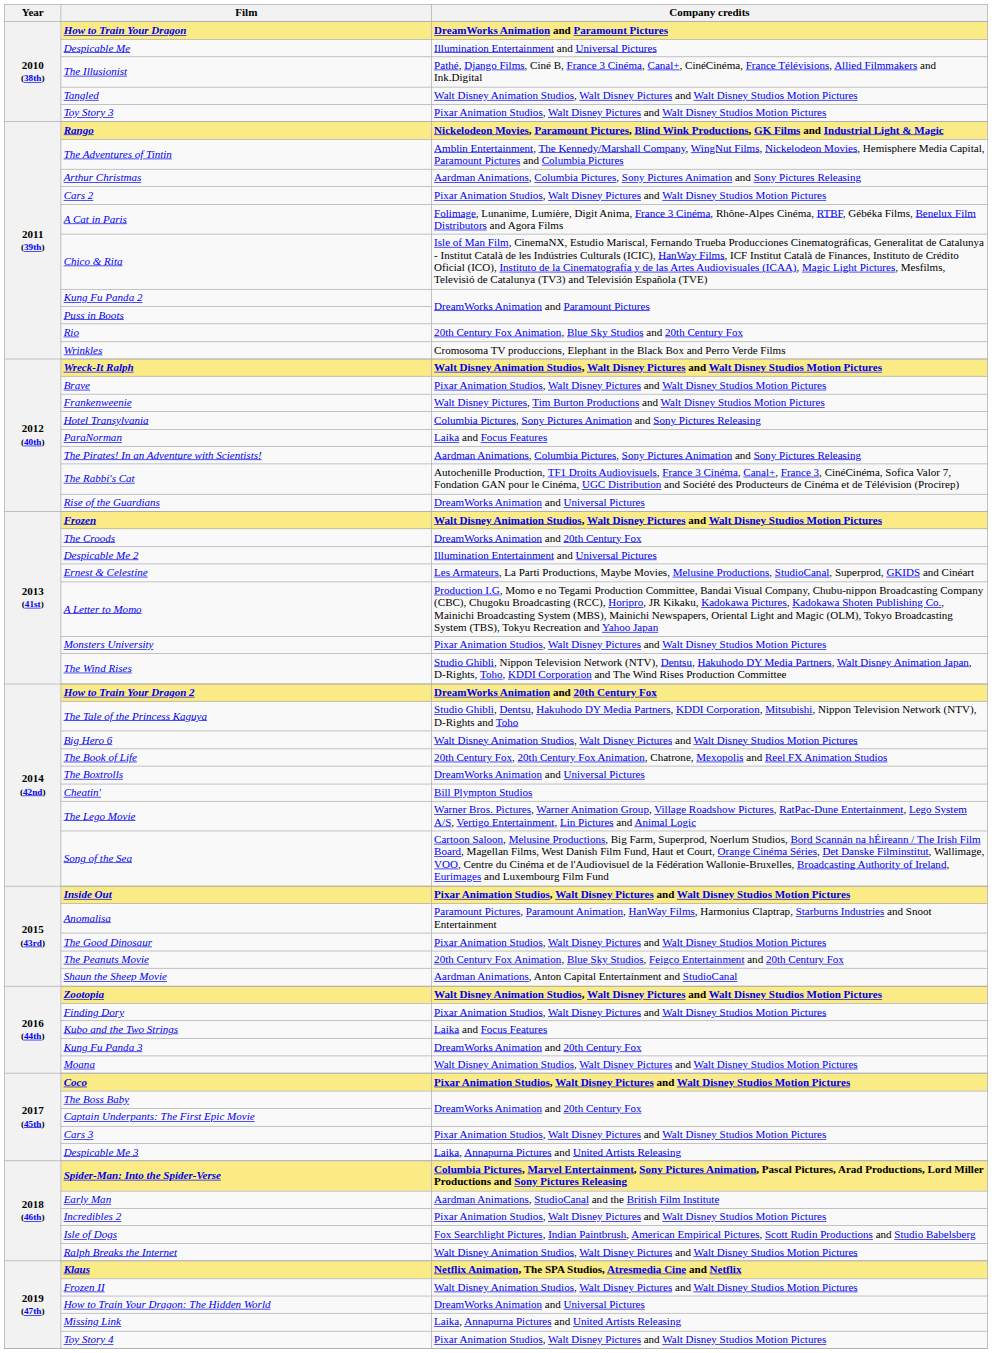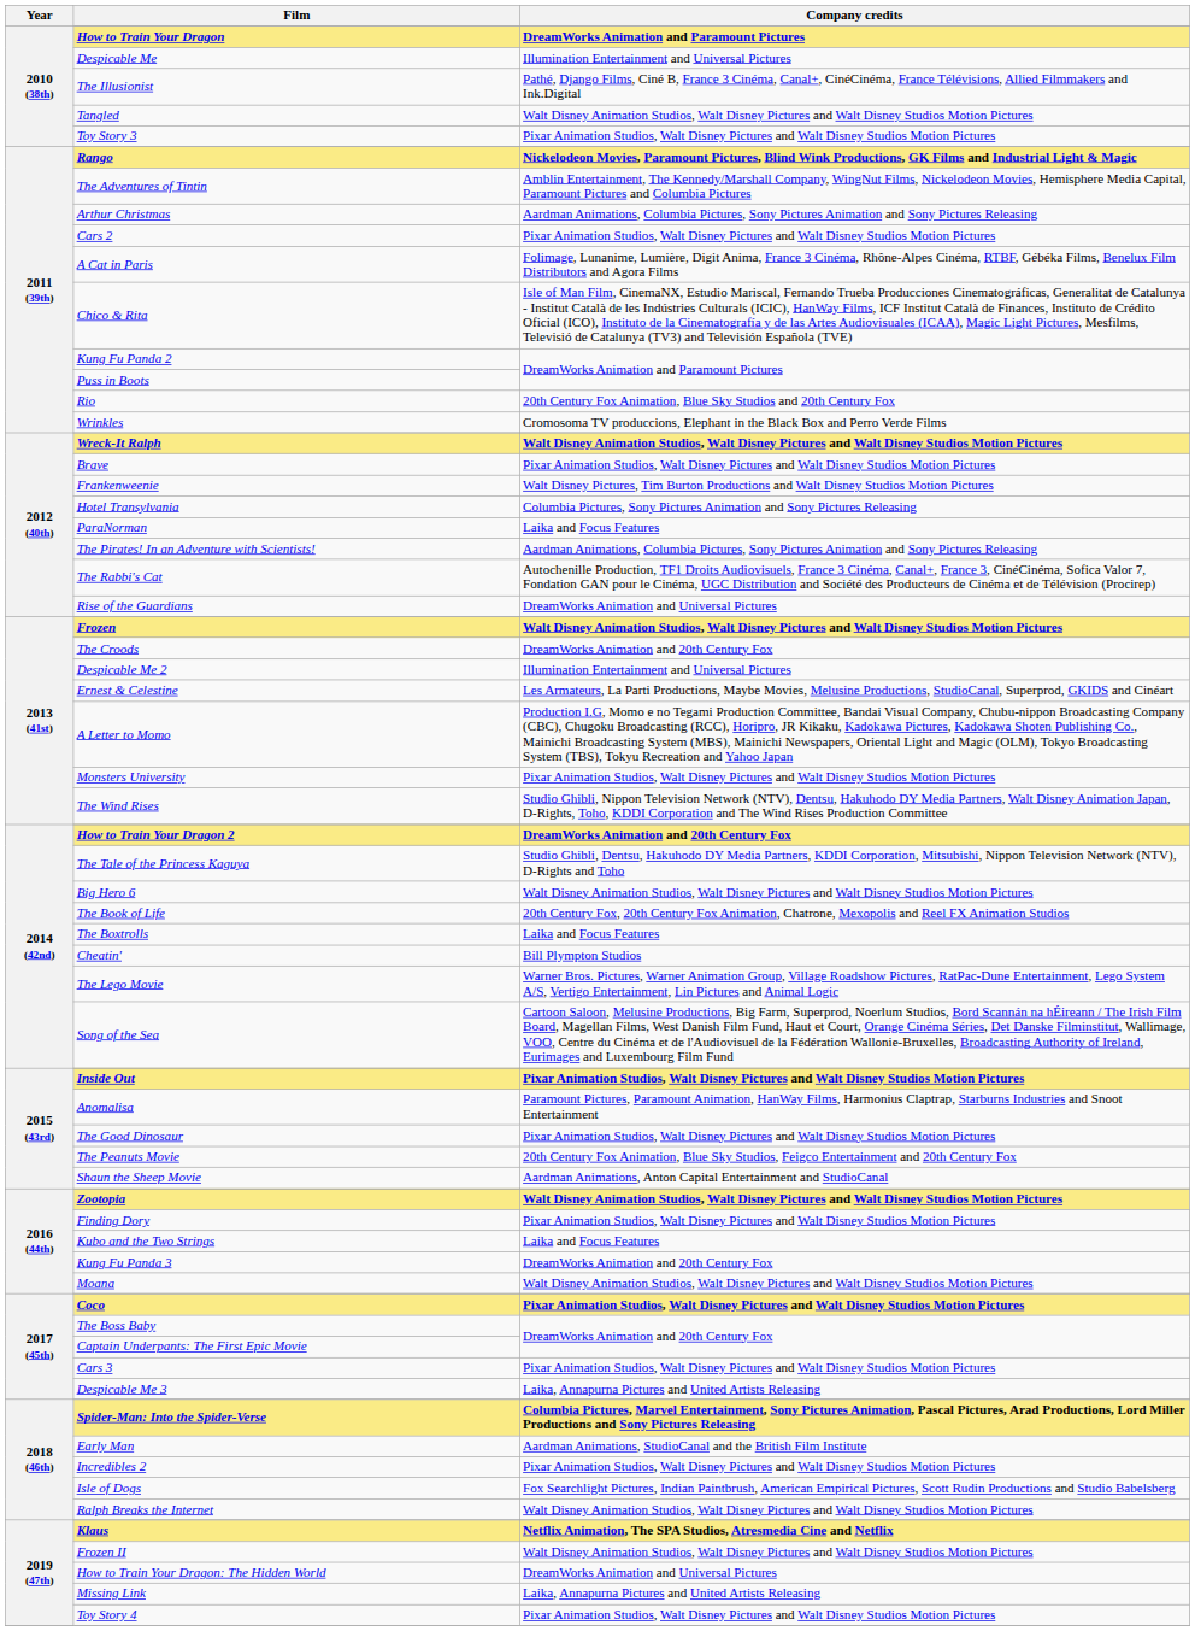 <table class="wikitable" style="width:90%">
 <tr>
 <th style="width:3%;">Year</th>
 <th style="width:20%;">Film</th>
 <th style="width:30%;">Company credits</th>
 </tr>
 <tr>
 <th rowspan="6" style="text-align:center;">2010 <br><small>(<a href='#'>38th</a>)</small><br></th>
 </tr>
 <tr>
 <td style="background:#FAEB86;"><strong><em><a href='#'>How to Train Your Dragon</a></em></strong></td>
 <td style="background:#FAEB86;"><strong><a href='#'>DreamWorks Animation</a> and <a href='#'>Paramount Pictures</a></strong></td>
 </tr>
 <tr>
 <td><em><a href='#'>Despicable Me</a></em></td>
 <td><a href='#'>Illumination Entertainment</a> and <a href='#'>Universal Pictures</a></td>
 </tr>
 <tr>
 <td><em><a href='#'>The Illusionist</a></em></td>
 <td><a href='#'>Pathé</a>, <a href='#'>Django Films</a>, Ciné B, <a href='#'>France 3 Cinéma</a>, <a href='#'>Canal+</a>, CinéCinéma, <a href='#'>France Télévisions</a>, <a href='#'>Allied Filmmakers</a> and Ink.Digital</td>
 </tr>
 <tr>
 <td><em><a href='#'>Tangled</a></em></td>
 <td><a href='#'>Walt Disney Animation Studios</a>, <a href='#'>Walt Disney Pictures</a> and <a href='#'>Walt Disney Studios Motion Pictures</a></td>
 </tr>
 <tr>
 <td><em><a href='#'>Toy Story 3</a></em></td>
 <td><a href='#'>Pixar Animation Studios</a>, <a href='#'>Walt Disney Pictures</a> and <a href='#'>Walt Disney Studios Motion Pictures</a></td>
 </tr>
 <tr>
 <th rowspan="11" style="text-align:center;">2011 <br><small>(<a href='#'>39th</a>)</small><br></th>
 </tr>
 <tr>
 <td style="background:#FAEB86;"><strong><em><a href='#'>Rango</a></em></strong></td>
 <td style="background:#FAEB86;"><strong><a href='#'>Nickelodeon Movies</a>, <a href='#'>Paramount Pictures</a>, <a href='#'>Blind Wink Productions</a>, <a href='#'>GK Films</a> and <a href='#'>Industrial Light & Magic</a></strong></td>
 </tr>
 <tr>
 <td><em><a href='#'>The Adventures of Tintin</a></em></td>
 <td><a href='#'>Amblin Entertainment</a>, <a href='#'>The Kennedy/Marshall Company</a>, <a href='#'>WingNut Films</a>, <a href='#'>Nickelodeon Movies</a>, Hemisphere Media Capital, <a href='#'>Paramount Pictures</a> and <a href='#'>Columbia Pictures</a></td>
 </tr>
 <tr>
 <td><em><a href='#'>Arthur Christmas</a></em></td>
 <td><a href='#'>Aardman Animations</a>, <a href='#'>Columbia Pictures</a>, <a href='#'>Sony Pictures Animation</a> and <a href='#'>Sony Pictures Releasing</a></td>
 </tr>
 <tr>
 <td><em><a href='#'>Cars 2</a></em></td>
 <td><a href='#'>Pixar Animation Studios</a>, <a href='#'>Walt Disney Pictures</a> and <a href='#'>Walt Disney Studios Motion Pictures</a></td>
 </tr>
 <tr>
 <td><em><a href='#'>A Cat in Paris</a></em></td>
 <td><a href='#'>Folimage</a>, Lunanime, Lumière, Digit Anima, <a href='#'>France 3 Cinéma</a>, Rhône-Alpes Cinéma, <a href='#'>RTBF</a>, Gébéka Films, <a href='#'>Benelux Film Distributors</a> and Agora Films</td>
 </tr>
 <tr>
 <td><em><a href='#'>Chico & Rita</a></em></td>
 <td><a href='#'>Isle of Man Film</a>, CinemaNX, Estudio Mariscal, Fernando Trueba Producciones Cinematográficas, Generalitat de Catalunya - Institut Català de les Indústries Culturals (ICIC), <a href='#'>HanWay Films</a>, ICF Institut Català de Finances, Instituto de Crédito Oficial (ICO), <a href='#'>Instituto de la Cinematografía y de las Artes Audiovisuales (ICAA)</a>, <a href='#'>Magic Light Pictures</a>, Mesfilms, Televisió de Catalunya (TV3) and Televisión Española (TVE)</td>
 </tr>
 <tr>
 <td><em><a href='#'>Kung Fu Panda 2</a></em></td>
 <td rowspan="2"><a href='#'>DreamWorks Animation</a> and <a href='#'>Paramount Pictures</a></td>
 </tr>
 <tr>
 <td><em><a href='#'>Puss in Boots</a></em></td>
 </tr>
 <tr>
 <td><em><a href='#'>Rio</a></em></td>
 <td><a href='#'>20th Century Fox Animation</a>, <a href='#'>Blue Sky Studios</a> and <a href='#'>20th Century Fox</a></td>
 </tr>
 <tr>
 <td><em><a href='#'>Wrinkles</a></em></td>
 <td>Cromosoma TV produccions, Elephant in the Black Box and Perro Verde Films</td>
 </tr>
 <tr>
 <th rowspan="9" style="text-align:center;">2012 <br><small>(<a href='#'>40th</a>)</small><br></th>
 </tr>
 <tr>
 <td style="background:#FAEB86;"><strong><em><a href='#'>Wreck-It Ralph</a></em></strong></td>
 <td style="background:#FAEB86;"><strong><a href='#'>Walt Disney Animation Studios</a>, <a href='#'>Walt Disney Pictures</a> and <a href='#'>Walt Disney Studios Motion Pictures</a></strong></td>
 </tr>
 <tr>
 <td><em><a href='#'>Brave</a></em></td>
 <td><a href='#'>Pixar Animation Studios</a>, <a href='#'>Walt Disney Pictures</a> and <a href='#'>Walt Disney Studios Motion Pictures</a></td>
 </tr>
 <tr>
 <td><em><a href='#'>Frankenweenie</a></em></td>
 <td><a href='#'>Walt Disney Pictures</a>, <a href='#'>Tim Burton Productions</a> and <a href='#'>Walt Disney Studios Motion Pictures</a></td>
 </tr>
 <tr>
 <td><em><a href='#'>Hotel Transylvania</a></em></td>
 <td><a href='#'>Columbia Pictures</a>, <a href='#'>Sony Pictures Animation</a> and <a href='#'>Sony Pictures Releasing</a></td>
 </tr>
 <tr>
 <td><em><a href='#'>ParaNorman</a></em></td>
 <td><a href='#'>Laika</a> and <a href='#'>Focus Features</a></td>
 </tr>
 <tr>
 <td><em><a href='#'>The Pirates! In an Adventure with Scientists!</a></em></td>
 <td><a href='#'>Aardman Animations</a>, <a href='#'>Columbia Pictures</a>, <a href='#'>Sony Pictures Animation</a> and <a href='#'>Sony Pictures Releasing</a></td>
 </tr>
 <tr>
 <td><em><a href='#'>The Rabbi's Cat</a></em></td>
 <td>Autochenille Production, <a href='#'>TF1 Droits Audiovisuels</a>, <a href='#'>France 3 Cinéma</a>, <a href='#'>Canal+</a>, <a href='#'>France 3</a>, CinéCinéma, Sofica Valor 7, Fondation GAN pour le Cinéma, <a href='#'>UGC Distribution</a> and Société des Producteurs de Cinéma et de Télévision (Procirep)</td>
 </tr>
 <tr>
 <td><em><a href='#'>Rise of the Guardians</a></em></td>
 <td><a href='#'>DreamWorks Animation</a> and <a href='#'>Universal Pictures</a></td>
 </tr>
 <tr>
 <th rowspan="8" style="text-align:center;">2013 <br><small>(<a href='#'>41st</a>)</small><br></th>
 </tr>
 <tr>
 <td style="background:#FAEB86;"><strong><em><a href='#'>Frozen</a></em></strong></td>
 <td style="background:#FAEB86;"><strong><a href='#'>Walt Disney Animation Studios</a>, <a href='#'>Walt Disney Pictures</a> and <a href='#'>Walt Disney Studios Motion Pictures</a></strong></td>
 </tr>
 <tr>
 <td><em><a href='#'>The Croods</a></em></td>
 <td><a href='#'>DreamWorks Animation</a> and <a href='#'>20th Century Fox</a></td>
 </tr>
 <tr>
 <td><em><a href='#'>Despicable Me 2</a></em></td>
 <td><a href='#'>Illumination Entertainment</a> and <a href='#'>Universal Pictures</a></td>
 </tr>
 <tr>
 <td><em><a href='#'>Ernest & Celestine</a></em></td>
 <td><a href='#'>Les Armateurs</a>, La Parti Productions, Maybe Movies, <a href='#'>Melusine Productions</a>, <a href='#'>StudioCanal</a>, Superprod, <a href='#'>GKIDS</a> and Cinéart</td>
 </tr>
 <tr>
 <td><em><a href='#'>A Letter to Momo</a></em></td>
 <td><a href='#'>Production I.G</a>, Momo e no Tegami Production Committee, Bandai Visual Company, Chubu-nippon Broadcasting Company (CBC), Chugoku Broadcasting (RCC), <a href='#'>Horipro</a>, JR Kikaku, <a href='#'>Kadokawa Pictures</a>, <a href='#'>Kadokawa Shoten Publishing Co.</a>, Mainichi Broadcasting System (MBS), Mainichi Newspapers, Oriental Light and Magic (OLM), Tokyo Broadcasting System (TBS), Tokyu Recreation and <a href='#'>Yahoo Japan</a></td>
 </tr>
 <tr>
 <td><em><a href='#'>Monsters University</a></em></td>
 <td><a href='#'>Pixar Animation Studios</a>, <a href='#'>Walt Disney Pictures</a> and <a href='#'>Walt Disney Studios Motion Pictures</a></td>
 </tr>
 <tr>
 <td><em><a href='#'>The Wind Rises</a></em></td>
 <td><a href='#'>Studio Ghibli</a>, Nippon Television Network (NTV), <a href='#'>Dentsu</a>, <a href='#'>Hakuhodo DY Media Partners</a>, <a href='#'>Walt Disney Animation Japan</a>, D-Rights, <a href='#'>Toho</a>, <a href='#'>KDDI Corporation</a> and The Wind Rises Production Committee</td>
 </tr>
 <tr>
 <th rowspan="9" style="text-align:center;">2014 <br><small>(<a href='#'>42nd</a>)</small><br></th>
 </tr>
 <tr>
 <td style="background:#FAEB86;"><strong><em><a href='#'>How to Train Your Dragon 2</a></em></strong></td>
 <td style="background:#FAEB86;"><strong><a href='#'>DreamWorks Animation</a> and <a href='#'>20th Century Fox</a></strong></td>
 </tr>
 <tr>
 <td><em><a href='#'>The Tale of the Princess Kaguya</a></em></td>
 <td><a href='#'>Studio Ghibli</a>, <a href='#'>Dentsu</a>, <a href='#'>Hakuhodo DY Media Partners</a>, <a href='#'>KDDI Corporation</a>, <a href='#'>Mitsubishi</a>, Nippon Television Network (NTV), D-Rights and <a href='#'>Toho</a></td>
 </tr>
 <tr>
 <td><em><a href='#'>Big Hero 6</a></em></td>
 <td><a href='#'>Walt Disney Animation Studios</a>, <a href='#'>Walt Disney Pictures</a> and <a href='#'>Walt Disney Studios Motion Pictures</a></td>
 </tr>
 <tr>
 <td><em><a href='#'>The Book of Life</a></em></td>
 <td><a href='#'>20th Century Fox</a>, <a href='#'>20th Century Fox Animation</a>, Chatrone, <a href='#'>Mexopolis</a> and <a href='#'>Reel FX Animation Studios</a></td>
 </tr>
 <tr>
 <td><em><a href='#'>The Boxtrolls</a></em></td>
-<td><a href='#'>DreamWorks Animation</a> and <a href='#'>Universal Pictures</a></td>
+<td><a href='#'>Laika</a> and <a href='#'>Focus Features</a></td>
 </tr>
 <tr>
 <td><em><a href='#'>Cheatin'</a></em></td>
 <td><a href='#'>Bill Plympton Studios</a></td>
 </tr>
 <tr>
 <td><em><a href='#'>The Lego Movie</a></em></td>
 <td><a href='#'>Warner Bros. Pictures</a>, <a href='#'>Warner Animation Group</a>, <a href='#'>Village Roadshow Pictures</a>, <a href='#'>RatPac-Dune Entertainment</a>, <a href='#'>Lego System A/S</a>, <a href='#'>Vertigo Entertainment</a>, <a href='#'>Lin Pictures</a> and <a href='#'>Animal Logic</a></td>
 </tr>
 <tr>
 <td><em><a href='#'>Song of the Sea</a></em></td>
 <td><a href='#'>Cartoon Saloon</a>, <a href='#'>Melusine Productions</a>, Big Farm, Superprod, Noerlum Studios, <a href='#'>Bord Scannán na hÉireann / The Irish Film Board</a>, Magellan Films, West Danish Film Fund, Haut et Court, <a href='#'>Orange Cinéma Séries</a>, <a href='#'>Det Danske Filminstitut</a>, Wallimage, <a href='#'>VOO</a>, Centre du Cinéma et de l'Audiovisuel de la Fédération Wallonie-Bruxelles, <a href='#'>Broadcasting Authority of Ireland</a>, <a href='#'>Eurimages</a> and Luxembourg Film Fund</td>
 </tr>
 <tr>
 <th rowspan="6" style="text-align:center;">2015 <br><small>(<a href='#'>43rd</a>)</small><br></th>
 </tr>
 <tr>
 <td style="background:#FAEB86;"><strong><em><a href='#'>Inside Out</a></em></strong></td>
 <td style="background:#FAEB86;"><strong><a href='#'>Pixar Animation Studios</a>, <a href='#'>Walt Disney Pictures</a> and <a href='#'>Walt Disney Studios Motion Pictures</a></strong></td>
 </tr>
 <tr>
 <td><em><a href='#'>Anomalisa</a></em></td>
 <td><a href='#'>Paramount Pictures</a>, <a href='#'>Paramount Animation</a>, <a href='#'>HanWay Films</a>, Harmonius Claptrap, <a href='#'>Starburns Industries</a> and Snoot Entertainment</td>
 </tr>
 <tr>
 <td><em><a href='#'>The Good Dinosaur</a></em></td>
 <td><a href='#'>Pixar Animation Studios</a>, <a href='#'>Walt Disney Pictures</a> and <a href='#'>Walt Disney Studios Motion Pictures</a></td>
 </tr>
 <tr>
 <td><em><a href='#'>The Peanuts Movie</a></em></td>
 <td><a href='#'>20th Century Fox Animation</a>, <a href='#'>Blue Sky Studios</a>, <a href='#'>Feigco Entertainment</a> and <a href='#'>20th Century Fox</a></td>
 </tr>
 <tr>
 <td><em><a href='#'>Shaun the Sheep Movie</a></em></td>
 <td><a href='#'>Aardman Animations</a>, Anton Capital Entertainment and <a href='#'>StudioCanal</a></td>
 </tr>
 <tr>
 <th rowspan="6" style="text-align:center;">2016 <br><small>(<a href='#'>44th</a>)</small><br></th>
 </tr>
 <tr>
 <td style="background:#FAEB86;"><strong><em><a href='#'>Zootopia</a></em></strong></td>
 <td style="background:#FAEB86;"><strong><a href='#'>Walt Disney Animation Studios</a>, <a href='#'>Walt Disney Pictures</a> and <a href='#'>Walt Disney Studios Motion Pictures</a></strong></td>
 </tr>
 <tr>
 <td><em><a href='#'>Finding Dory</a></em></td>
 <td><a href='#'>Pixar Animation Studios</a>, <a href='#'>Walt Disney Pictures</a> and <a href='#'>Walt Disney Studios Motion Pictures</a></td>
 </tr>
 <tr>
 <td><em><a href='#'>Kubo and the Two Strings</a></em></td>
 <td><a href='#'>Laika</a> and <a href='#'>Focus Features</a></td>
 </tr>
 <tr>
 <td><em><a href='#'>Kung Fu Panda 3</a></em></td>
 <td><a href='#'>DreamWorks Animation</a> and <a href='#'>20th Century Fox</a></td>
 </tr>
 <tr>
 <td><em><a href='#'>Moana</a></em></td>
 <td><a href='#'>Walt Disney Animation Studios</a>, <a href='#'>Walt Disney Pictures</a> and <a href='#'>Walt Disney Studios Motion Pictures</a></td>
 </tr>
 <tr>
 <th rowspan="6" style="text-align:center;">2017 <br><small>(<a href='#'>45th</a>)</small><br></th>
 </tr>
 <tr>
 <td style="background:#FAEB86;"><strong><em><a href='#'>Coco</a></em></strong></td>
 <td style="background:#FAEB86;"><strong><a href='#'>Pixar Animation Studios</a>, <a href='#'>Walt Disney Pictures</a> and <a href='#'>Walt Disney Studios Motion Pictures</a></strong></td>
 </tr>
 <tr>
 <td><em><a href='#'>The Boss Baby</a></em></td>
 <td rowspan="2"><a href='#'>DreamWorks Animation</a> and <a href='#'>20th Century Fox</a></td>
 </tr>
 <tr>
 <td><em><a href='#'>Captain Underpants: The First Epic Movie</a></em></td>
 </tr>
 <tr>
 <td><em><a href='#'>Cars 3</a></em></td>
 <td><a href='#'>Pixar Animation Studios</a>, <a href='#'>Walt Disney Pictures</a> and <a href='#'>Walt Disney Studios Motion Pictures</a></td>
 </tr>
 <tr>
 <td><em><a href='#'>Despicable Me 3</a></em></td>
 <td><a href='#'>Laika</a>, <a href='#'>Annapurna Pictures</a> and <a href='#'>United Artists Releasing</a></td>
 </tr>
 <tr>
 <th rowspan="6" style="text-align:center;">2018 <br><small>(<a href='#'>46th</a>)</small><br></th>
 </tr>
 <tr>
 <td style="background:#FAEB86;"><strong><em><a href='#'>Spider-Man: Into the Spider-Verse</a></em></strong></td>
 <td style="background:#FAEB86;"><strong><a href='#'>Columbia Pictures</a>, <a href='#'>Marvel Entertainment</a>, <a href='#'>Sony Pictures Animation</a>, Pascal Pictures, Arad Productions, Lord Miller Productions and <a href='#'>Sony Pictures Releasing</a></strong></td>
 </tr>
 <tr>
 <td><em><a href='#'>Early Man</a></em></td>
 <td><a href='#'>Aardman Animations</a>, <a href='#'>StudioCanal</a> and the <a href='#'>British Film Institute</a></td>
 </tr>
 <tr>
 <td><em><a href='#'>Incredibles 2</a></em></td>
 <td><a href='#'>Pixar Animation Studios</a>, <a href='#'>Walt Disney Pictures</a> and <a href='#'>Walt Disney Studios Motion Pictures</a></td>
 </tr>
 <tr>
 <td><em><a href='#'>Isle of Dogs</a></em></td>
 <td><a href='#'>Fox Searchlight Pictures</a>, <a href='#'>Indian Paintbrush</a>, <a href='#'>American Empirical Pictures</a>, <a href='#'>Scott Rudin Productions</a> and <a href='#'>Studio Babelsberg</a></td>
 </tr>
 <tr>
 <td><em><a href='#'>Ralph Breaks the Internet</a></em></td>
 <td><a href='#'>Walt Disney Animation Studios</a>, <a href='#'>Walt Disney Pictures</a> and <a href='#'>Walt Disney Studios Motion Pictures</a></td>
 </tr>
 <tr>
 <th rowspan="6" style="text-align:center;">2019 <br><small>(<a href='#'>47th</a>)</small><br></th>
 </tr>
 <tr>
 <td style="background:#FAEB86;"><strong><em><a href='#'>Klaus</a></em></strong></td>
 <td style="background:#FAEB86;"><strong><a href='#'>Netflix Animation</a>, The SPA Studios, <a href='#'>Atresmedia Cine</a> and <a href='#'>Netflix</a></strong></td>
 </tr>
 <tr>
 <td><em><a href='#'>Frozen II</a></em></td>
 <td><a href='#'>Walt Disney Animation Studios</a>, <a href='#'>Walt Disney Pictures</a> and <a href='#'>Walt Disney Studios Motion Pictures</a></td>
 </tr>
 <tr>
 <td><em><a href='#'>How to Train Your Dragon: The Hidden World</a></em></td>
 <td><a href='#'>DreamWorks Animation</a> and <a href='#'>Universal Pictures</a></td>
 </tr>
 <tr>
 <td><em><a href='#'>Missing Link</a></em></td>
 <td><a href='#'>Laika</a>, <a href='#'>Annapurna Pictures</a> and <a href='#'>United Artists Releasing</a></td>
 </tr>
 <tr>
 <td><em><a href='#'>Toy Story 4</a></em></td>
 <td><a href='#'>Pixar Animation Studios</a>, <a href='#'>Walt Disney Pictures</a> and <a href='#'>Walt Disney Studios Motion Pictures</a></td>
 </tr>
 <tr>
 </tr>
 </table>
